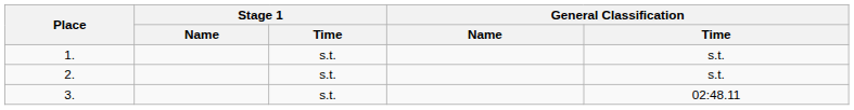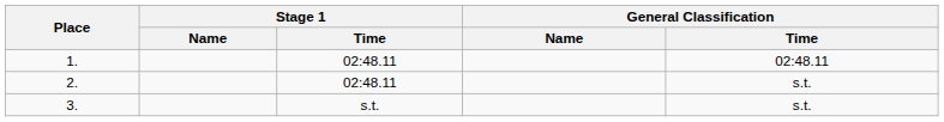 <table class="wikitable" style="font-size:95%; width:80%; text-align:center;">
 <tr>
 <th rowspan="2">Place</th>
 <th colspan="2">Stage 1</th>
 <th colspan="2">General Classification</th>
 </tr>
 <tr>
 <th>Name</th>
 <th>Time</th>
 <th>Name</th>
 <th>Time</th>
 </tr>
 <tr>
 <td>1.</td>
 <td style="text-align:left;"></td>
-<td>s.t.</td>
+<td>02:48.11</td>
 <td style="text-align:left;"></td>
-<td>s.t.</td>
+<td>02:48.11</td>
 </tr>
 <tr>
 <td>2.</td>
 <td style="text-align:left;"></td>
-<td>s.t.</td>
+<td>02:48.11</td>
 <td style="text-align:left;"></td>
 <td>s.t.</td>
 </tr>
 <tr>
 <td>3.</td>
 <td style="text-align:left;"></td>
 <td>s.t.</td>
 <td style="text-align:left;"></td>
-<td>02:48.11</td>
+<td>s.t.</td>
 </tr>
 </table>
